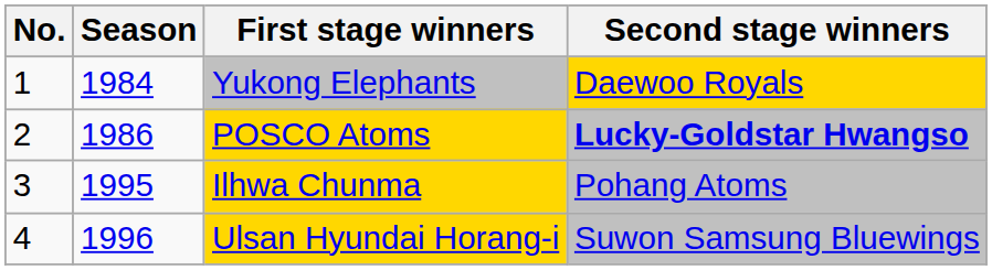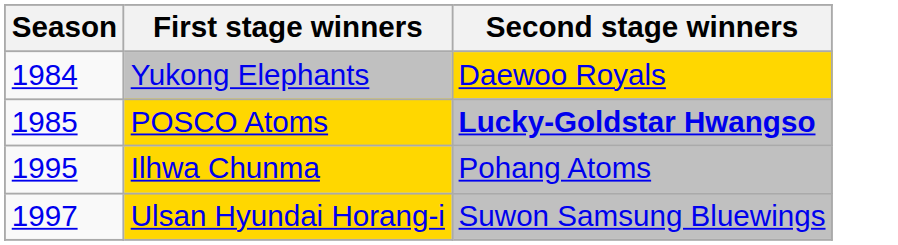 <table class="wikitable">
 <tr>
-<th>No.</th>
 <th>Season</th>
 <th>First stage winners</th>
 <th>Second stage winners</th>
 </tr>
 <tr>
-<td>1</td>
 <td><a href='#'>1984</a></td>
 <td bgcolor=silver><a href='#'>Yukong Elephants</a></td>
 <td bgcolor=gold><a href='#'>Daewoo Royals</a></td>
 </tr>
 <tr>
-<td>2</td>
-<td><a href='#'>1986</a></td>
+<td><a href='#'>1985</a></td>
 <td bgcolor=gold><a href='#'>POSCO Atoms</a></td>
 <td bgcolor=silver><strong><a href='#'>Lucky-Goldstar Hwangso</a></strong></td>
 </tr>
 <tr>
-<td>3</td>
 <td><a href='#'>1995</a></td>
 <td bgcolor=gold><a href='#'>Ilhwa Chunma</a></td>
 <td bgcolor=silver><a href='#'>Pohang Atoms</a></td>
 </tr>
 <tr>
-<td>4</td>
-<td><a href='#'>1996</a></td>
+<td><a href='#'>1997</a></td>
 <td bgcolor=gold><a href='#'>Ulsan Hyundai Horang-i</a></td>
 <td bgcolor=silver><a href='#'>Suwon Samsung Bluewings</a></td>
 </tr>
 </table>
